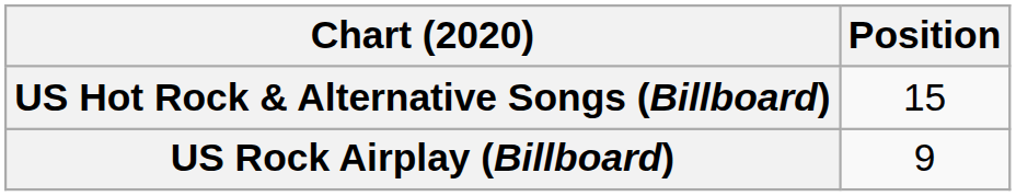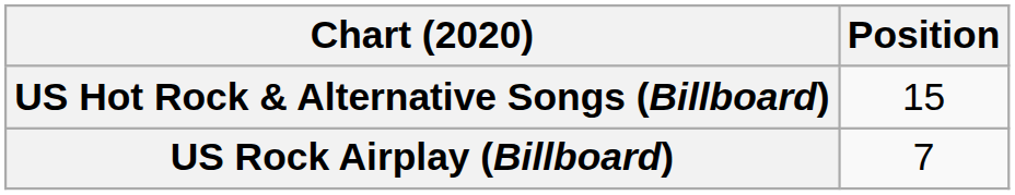 <table class="wikitable plainrowheaders" style="text-align:center">
 <tr>
 <th scope="col">Chart (2020)</th>
 <th scope="col">Position</th>
 </tr>
 <tr>
 <th scope="row">US Hot Rock & Alternative Songs (<em>Billboard</em>)</th>
 <td>15</td>
 </tr>
 <tr>
 <th scope="row">US Rock Airplay (<em>Billboard</em>)</th>
-<td>9</td>
+<td>7</td>
 </tr>
 </table>
